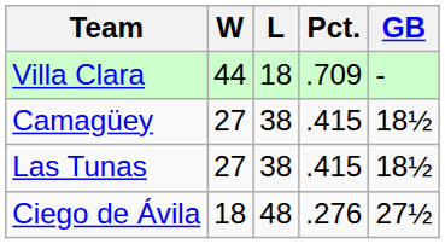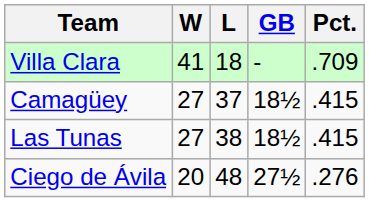 <table class="wikitable">
 <tr>
 <th>Team</th>
 <th>W</th>
 <th>L</th>
+<th><a href='#'>GB</a></th>
 <th>Pct.</th>
-<th><a href='#'>GB</a></th>
 </tr>
 <tr style="background-color:#ccffcc;">
 <td><a href='#'>Villa Clara</a></td>
-<td>44</td>
+<td>41</td>
 <td>18</td>
+<td>-</td>
 <td>.709</td>
-<td>-</td>
 </tr>
 <tr>
 <td><a href='#'>Camagüey</a></td>
 <td>27</td>
-<td>38</td>
+<td>37</td>
+<td>18½</td>
 <td>.415</td>
-<td>18½</td>
 </tr>
 <tr>
 <td><a href='#'>Las Tunas</a></td>
 <td>27</td>
 <td>38</td>
+<td>18½</td>
 <td>.415</td>
-<td>18½</td>
 </tr>
 <tr>
 <td><a href='#'>Ciego de Ávila</a></td>
-<td>18</td>
+<td>20</td>
 <td>48</td>
+<td>27½</td>
 <td>.276</td>
-<td>27½</td>
 </tr>
 </table>
